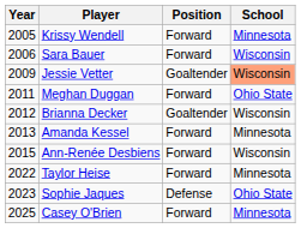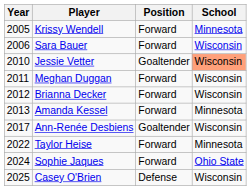 <table class="wikitable sortable">
 <tr>
 <th>Year</th>
 <th>Player</th>
 <th>Position</th>
 <th>School</th>
 </tr>
 <tr>
 <td>2005</td>
 <td><a href='#'>Krissy Wendell</a></td>
 <td>Forward</td>
 <td><a href='#'>Minnesota</a></td>
 </tr>
 <tr>
 <td>2006</td>
 <td><a href='#'>Sara Bauer</a></td>
 <td>Forward</td>
 <td><a href='#'>Wisconsin</a></td>
 </tr>
 <tr>
-<td>2009</td>
+<td>2010</td>
 <td><a href='#'>Jessie Vetter</a></td>
 <td>Goaltender</td>
 <td style="background: lightsalmon;">Wisconsin</td>
 </tr>
 <tr>
 <td>2011</td>
 <td><a href='#'>Meghan Duggan</a></td>
 <td>Forward</td>
-<td><a href='#'>Ohio State</a></td>
+<td>Wisconsin</td>
 </tr>
 <tr>
 <td>2012</td>
 <td><a href='#'>Brianna Decker</a></td>
-<td>Goaltender</td>
+<td>Forward</td>
 <td>Wisconsin</td>
 </tr>
 <tr>
 <td>2013</td>
 <td><a href='#'>Amanda Kessel</a></td>
 <td>Forward</td>
 <td>Minnesota</td>
 </tr>
 <tr>
-<td>2015</td>
+<td>2017</td>
 <td><a href='#'>Ann-Renée Desbiens</a></td>
-<td>Forward</td>
+<td>Goaltender</td>
 <td>Wisconsin</td>
 </tr>
 <tr>
 <td>2022</td>
 <td><a href='#'>Taylor Heise</a></td>
 <td>Forward</td>
 <td>Minnesota</td>
 </tr>
 <tr>
-<td>2023</td>
+<td>2024</td>
 <td><a href='#'>Sophie Jaques</a></td>
-<td>Defense</td>
+<td>Forward</td>
 <td><a href='#'>Ohio State</a></td>
 </tr>
 <tr>
 <td>2025</td>
 <td><a href='#'>Casey O'Brien</a></td>
-<td>Forward</td>
-<td><a href='#'>Minnesota</a></td>
+<td>Defense</td>
+<td>Wisconsin</td>
 </tr>
 </table>
